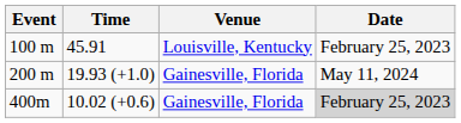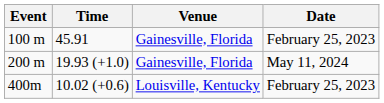 <table class="wikitable">
 <tr>
 <th>Event</th>
 <th>Time</th>
 <th>Venue</th>
 <th>Date</th>
 </tr>
 <tr>
 <td>100 m</td>
 <td>45.91</td>
-<td><a href='#'>Louisville, Kentucky</a></td>
+<td><a href='#'>Gainesville, Florida</a></td>
 <td>February 25, 2023</td>
 </tr>
 <tr>
 <td>200 m</td>
 <td>19.93 (+1.0)</td>
 <td><a href='#'>Gainesville, Florida</a></td>
 <td>May 11, 2024</td>
 </tr>
 <tr>
 <td>400m  </td>
 <td>10.02 (+0.6)</td>
-<td><a href='#'>Gainesville, Florida</a></td>
-<td style="background: lightgrey;">February 25, 2023</td>
+<td><a href='#'>Louisville, Kentucky</a></td>
+<td>February 25, 2023</td>
 </tr>
 </table>
